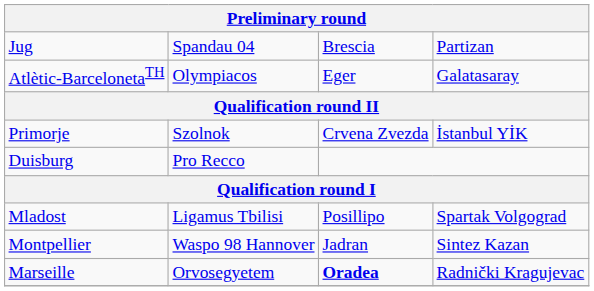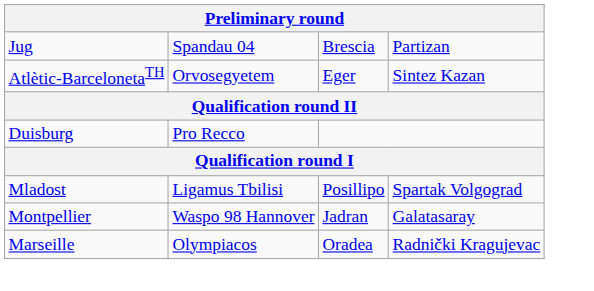 <table class="wikitable">
 <tr>
 <th colspan="4"><a href='#'>Preliminary round</a></th>
 </tr>
 <tr>
 <td> <a href='#'>Jug</a> <small> </small></td>
 <td> <a href='#'>Spandau 04</a> <small> </small></td>
 <td> <a href='#'>Brescia</a> <small> </small></td>
 <td> <a href='#'>Partizan</a> <small> </small></td>
 </tr>
 <tr>
 <td> <a href='#'>Atlètic-Barceloneta</a><sup><a href='#'>TH</a></sup> <small> </small></td>
-<td> <a href='#'>Olympiacos</a> <small> </small></td>
+<td> <a href='#'>Orvosegyetem</a></td>
 <td> <a href='#'>Eger</a> <small> </small></td>
-<td> <a href='#'>Galatasaray</a> <small> </small></td>
+<td> <a href='#'>Sintez Kazan</a></td>
 </tr>
 <tr>
 <th colspan="4"><a href='#'>Qualification round II</a></th>
-</tr>
-<tr>
-<td> <a href='#'>Primorje</a></td>
-<td> <a href='#'>Szolnok</a></td>
-<td> <a href='#'>Crvena Zvezda</a></td>
-<td> <a href='#'>İstanbul YİK</a></td>
 </tr>
 <tr>
 <td> <a href='#'>Duisburg</a></td>
 <td> <a href='#'>Pro Recco</a></td>
 </tr>
 <tr>
 <th colspan="4"><a href='#'>Qualification round I</a></th>
 </tr>
 <tr>
 <td> <a href='#'>Mladost</a></td>
 <td> <a href='#'>Ligamus Tbilisi</a></td>
 <td> <a href='#'>Posillipo</a></td>
 <td> <a href='#'>Spartak Volgograd</a></td>
 </tr>
 <tr>
 <td> <a href='#'>Montpellier</a></td>
 <td> <a href='#'>Waspo 98 Hannover</a></td>
 <td> <a href='#'>Jadran</a></td>
-<td> <a href='#'>Sintez Kazan</a></td>
+<td> <a href='#'>Galatasaray</a> <small> </small></td>
 </tr>
 <tr>
 <td> <a href='#'>Marseille</a></td>
-<td> <a href='#'>Orvosegyetem</a></td>
-<td><strong> <a href='#'>Oradea</a></strong></td>
+<td> <a href='#'>Olympiacos</a> <small> </small></td>
+<td> <a href='#'>Oradea</a></td>
 <td> <a href='#'>Radnički Kragujevac</a></td>
 </tr>
 <tr>
 </tr>
 </table>
